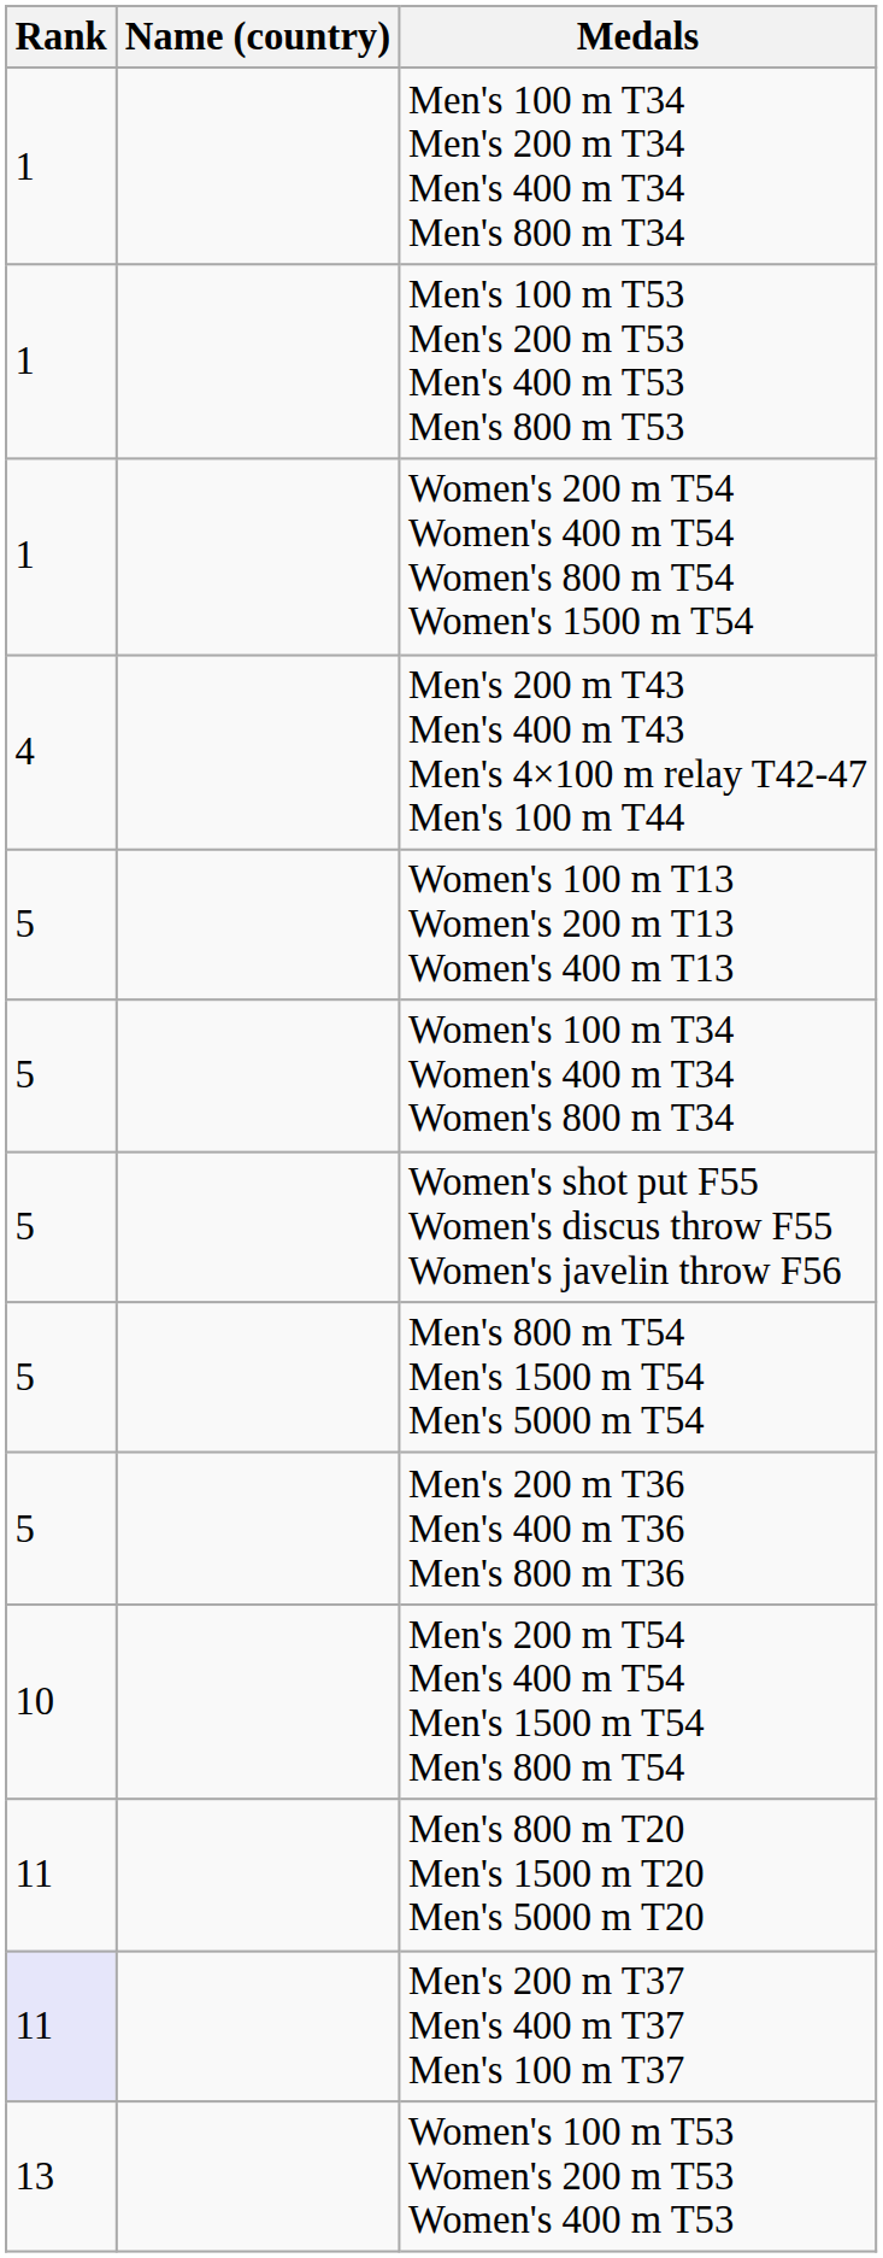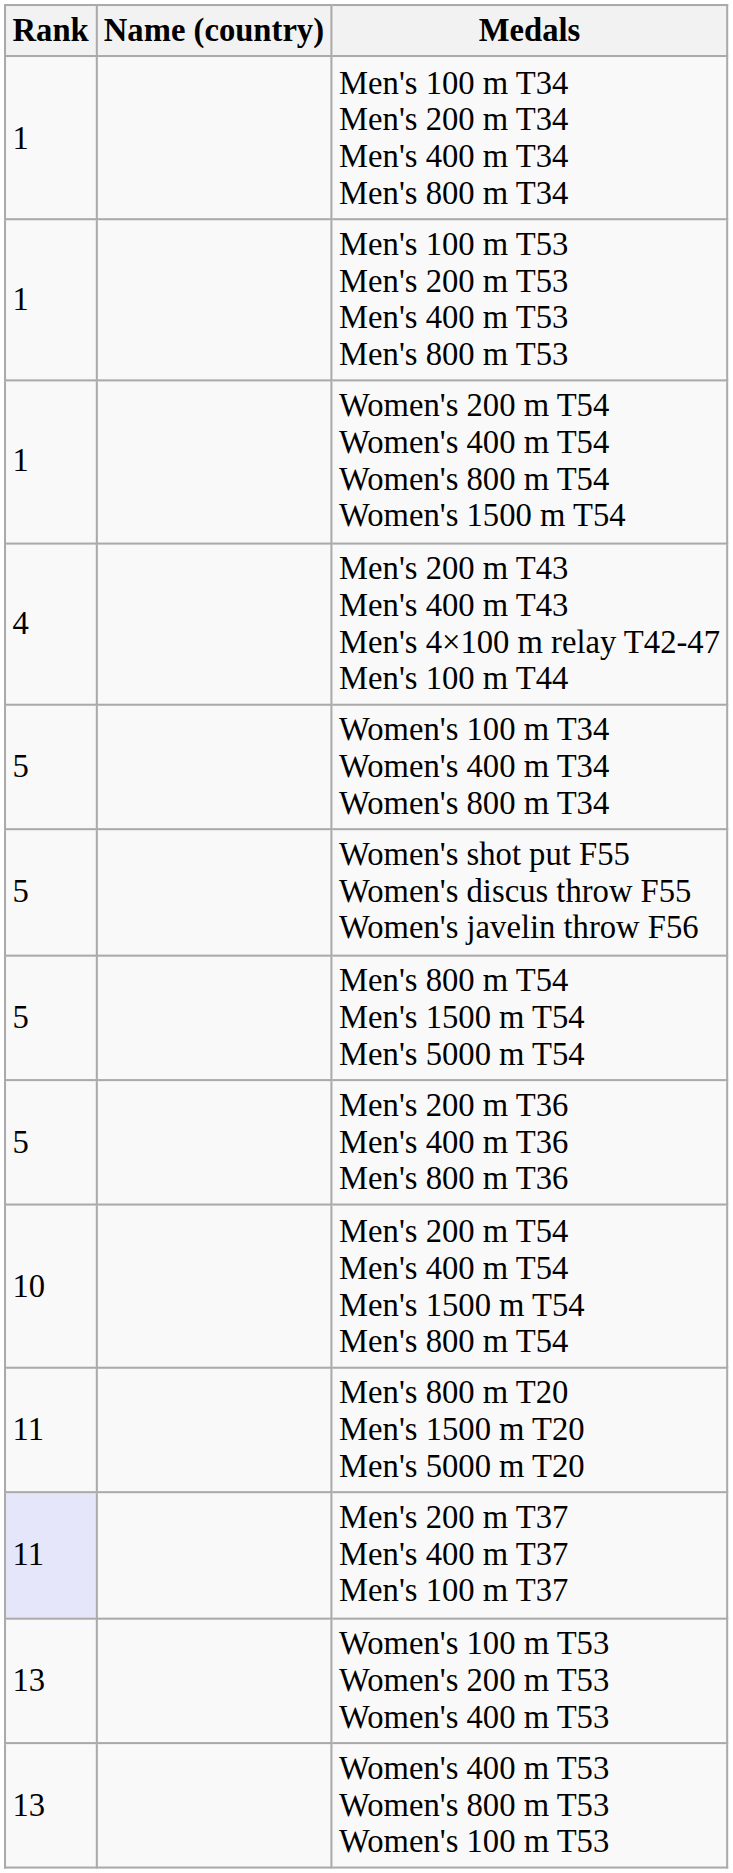 <table class=wikitable>
 <tr>
 <th>Rank</th>
 <th>Name (country)</th>
 <th>Medals</th>
 </tr>
 <tr>
 <td>1</td>
 <td></td>
 <td> Men's 100 m T34<br> Men's 200 m T34<br> Men's 400 m T34<br> Men's 800 m T34</td>
 </tr>
 <tr>
 <td>1</td>
 <td></td>
 <td> Men's 100 m T53<br> Men's 200 m T53<br> Men's 400 m T53<br> Men's 800 m T53</td>
 </tr>
 <tr>
 <td>1</td>
 <td></td>
 <td> Women's 200 m T54<br> Women's 400 m T54<br> Women's 800 m T54<br> Women's 1500 m T54</td>
 </tr>
 <tr>
 <td>4</td>
 <td></td>
 <td> Men's 200 m T43<br> Men's 400 m T43<br> Men's 4×100 m relay T42-47<br> Men's 100 m T44</td>
-</tr>
-<tr>
-<td>5</td>
-<td></td>
-<td> Women's 100 m T13<br> Women's 200 m T13<br> Women's 400 m T13</td>
 </tr>
 <tr>
 <td>5</td>
 <td></td>
 <td> Women's 100 m T34<br> Women's 400 m T34<br> Women's 800 m T34</td>
 </tr>
 <tr>
 <td>5</td>
 <td></td>
 <td> Women's shot put F55<br> Women's discus throw F55<br> Women's javelin throw F56</td>
 </tr>
 <tr>
 <td>5</td>
 <td></td>
 <td> Men's 800 m T54<br> Men's 1500 m T54<br> Men's 5000 m T54</td>
 </tr>
 <tr>
 <td>5</td>
 <td></td>
 <td> Men's 200 m T36<br> Men's 400 m T36<br> Men's 800 m T36</td>
 </tr>
 <tr>
 <td>10</td>
 <td></td>
 <td> Men's 200 m T54<br> Men's 400 m T54<br> Men's 1500 m T54<br> Men's 800 m T54</td>
 </tr>
 <tr>
 <td>11</td>
 <td></td>
 <td> Men's 800 m T20<br> Men's 1500 m T20<br> Men's 5000 m T20</td>
 </tr>
 <tr>
 <td style="background: lavender;">11</td>
 <td></td>
 <td> Men's 200 m T37<br> Men's 400 m T37<br> Men's 100 m T37</td>
 </tr>
 <tr>
 <td>13</td>
 <td></td>
 <td> Women's 100 m T53<br> Women's 200 m T53<br> Women's 400 m T53</td>
 </tr>
+<tr>
+<td>13</td>
+<td></td>
+<td> Women's 400 m T53<br> Women's 800 m T53<br> Women's 100 m T53</td>
+</tr>
 </table>
